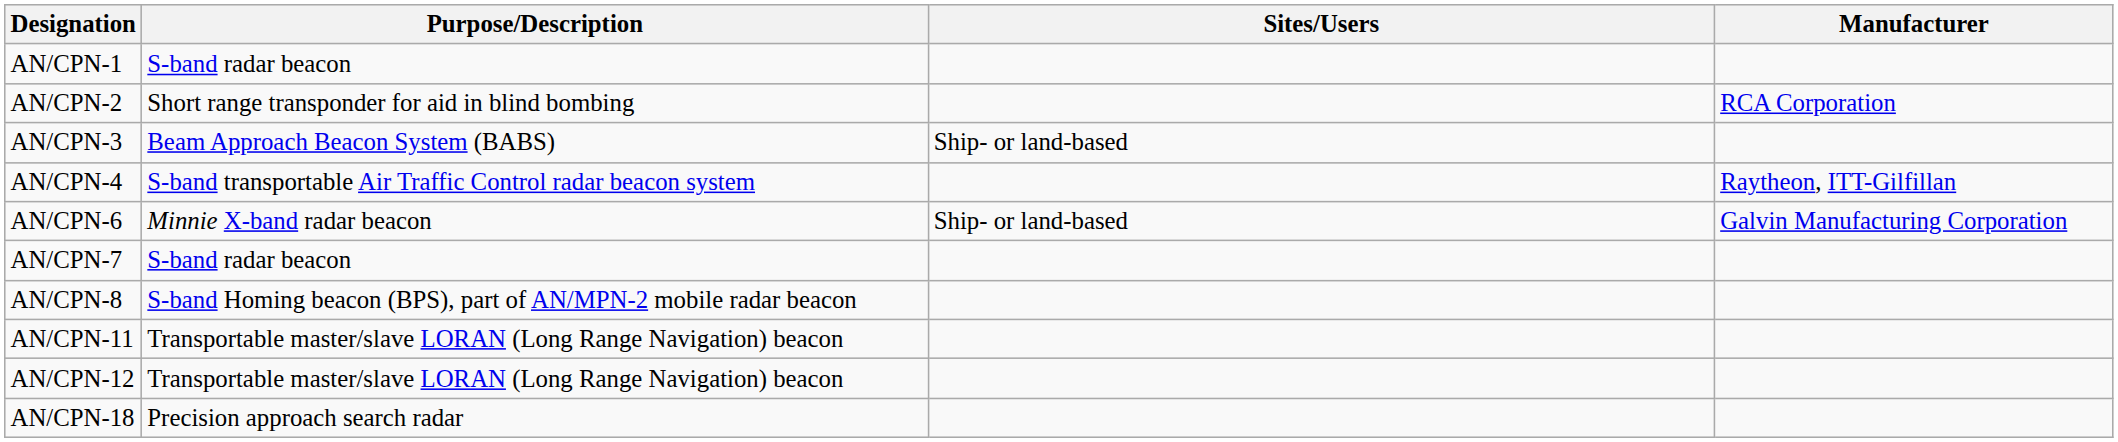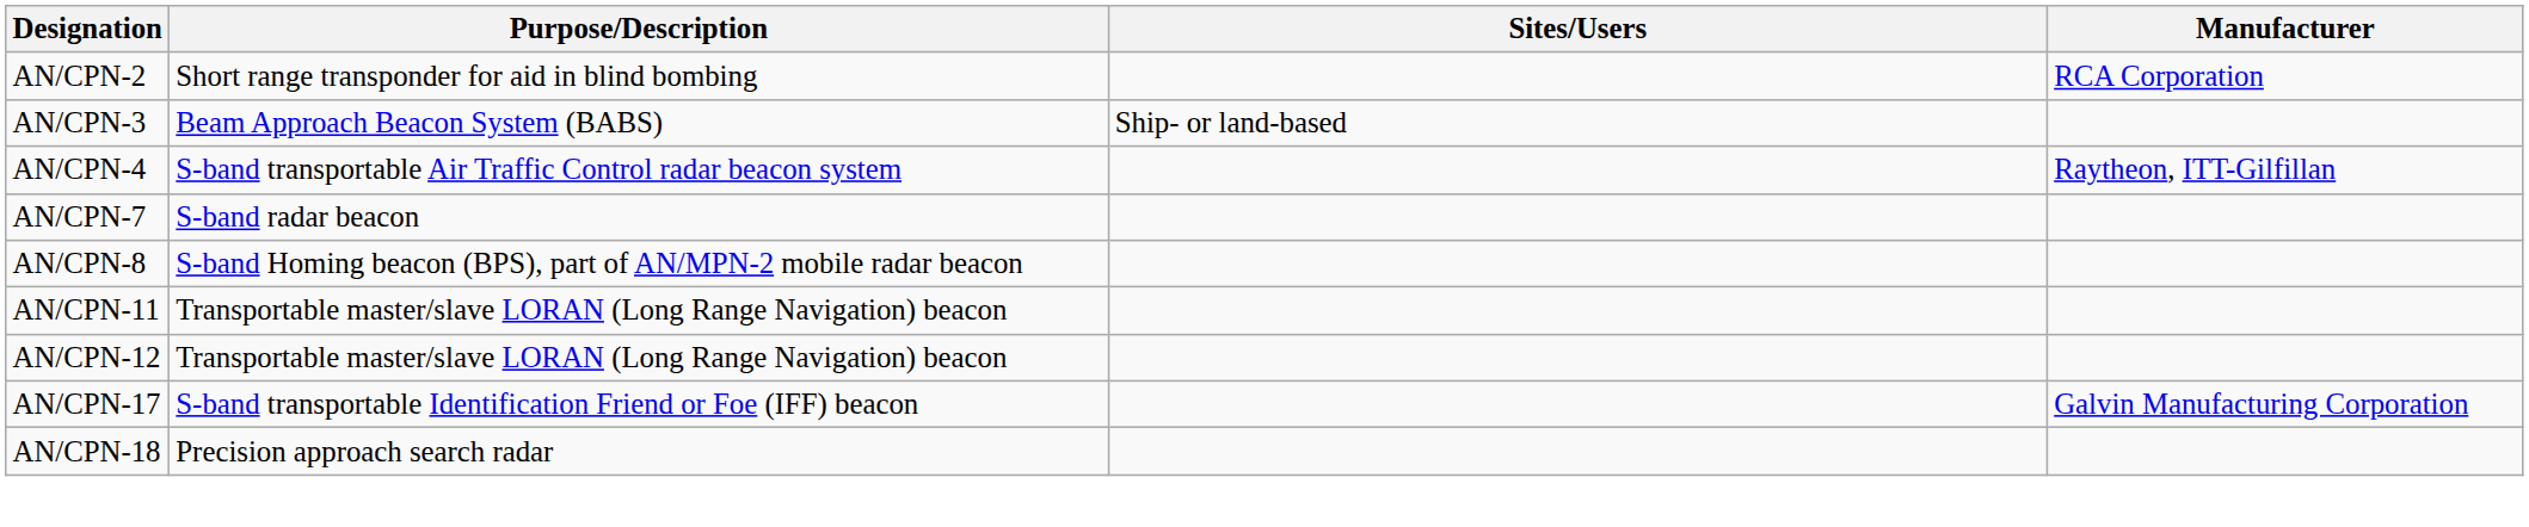 <table class="wikitable sortable">
 <tr>
 <th scope="col">Designation</th>
 <th scope="col" style="width: 500px;">Purpose/Description</th>
 <th scope="col" style="width: 500px;">Sites/Users</th>
 <th scope="col" style="width: 250px;">Manufacturer</th>
-</tr>
-<tr>
-<td>AN/CPN-1</td>
-<td><a href='#'>S-band</a> radar beacon</td>
-<td></td>
-<td></td>
 </tr>
 <tr>
 <td>AN/CPN-2</td>
 <td>Short range transponder for aid in blind bombing</td>
 <td></td>
 <td><a href='#'>RCA Corporation</a></td>
 </tr>
 <tr>
 <td>AN/CPN-3</td>
 <td><a href='#'>Beam Approach Beacon System</a> (BABS)</td>
 <td>Ship- or land-based</td>
 <td></td>
 </tr>
 <tr>
 <td>AN/CPN-4</td>
 <td><a href='#'>S-band</a> transportable <a href='#'>Air Traffic Control radar beacon system</a></td>
 <td></td>
 <td><a href='#'>Raytheon</a>, <a href='#'>ITT-Gilfillan</a></td>
-</tr>
-<tr>
-<td>AN/CPN-6</td>
-<td><em>Minnie</em> <a href='#'>X-band</a> radar beacon</td>
-<td>Ship- or land-based</td>
-<td><a href='#'>Galvin Manufacturing Corporation</a></td>
 </tr>
 <tr>
 <td>AN/CPN-7</td>
 <td><a href='#'>S-band</a> radar beacon</td>
 <td></td>
 <td></td>
 </tr>
 <tr>
 <td>AN/CPN-8</td>
 <td><a href='#'>S-band</a> Homing beacon (BPS), part of <a href='#'>AN/MPN-2</a> mobile radar beacon</td>
 <td></td>
 <td></td>
 </tr>
 <tr>
 <td>AN/CPN-11</td>
 <td>Transportable master/slave <a href='#'>LORAN</a> (Long Range Navigation) beacon</td>
 <td></td>
 <td></td>
 </tr>
 <tr>
 <td>AN/CPN-12</td>
 <td>Transportable master/slave <a href='#'>LORAN</a> (Long Range Navigation) beacon</td>
 <td></td>
 <td></td>
 </tr>
 <tr>
+<td>AN/CPN-17</td>
+<td><a href='#'>S-band</a> transportable <a href='#'>Identification Friend or Foe</a> (IFF) beacon</td>
+<td></td>
+<td><a href='#'>Galvin Manufacturing Corporation</a></td>
+</tr>
+<tr>
 <td>AN/CPN-18</td>
 <td>Precision approach search radar</td>
 <td></td>
 <td></td>
 </tr>
 </table>
